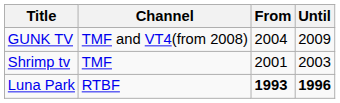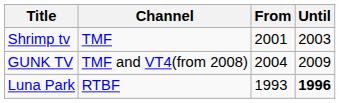 <table class="wikitable">
 <tr>
 <th scope="col">Title</th>
 <th scope="col">Channel</th>
 <th scope="col">From</th>
 <th scope="col">Until</th>
 </tr>
 <tr>
+<td><a href='#'>Shrimp tv</a></td>
+<td><a href='#'>TMF</a></td>
+<td>2001</td>
+<td>2003</td>
+</tr>
+<tr>
 <td><a href='#'>GUNK TV</a></td>
 <td><a href='#'>TMF</a> and <a href='#'>VT4</a>(from 2008)</td>
 <td>2004</td>
 <td>2009</td>
 </tr>
 <tr>
-<td><a href='#'>Shrimp tv</a></td>
-<td><a href='#'>TMF</a></td>
-<td>2001</td>
-<td>2003</td>
-</tr>
-<tr>
 <td><a href='#'>Luna Park</a></td>
 <td><a href='#'>RTBF</a></td>
-<td><strong>1993</strong></td>
+<td>1993</td>
 <td><strong>1996</strong></td>
 </tr>
 </table>
